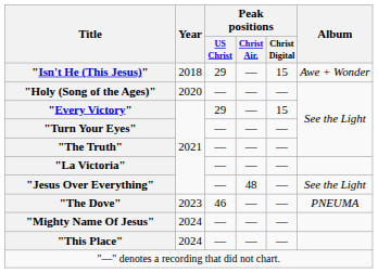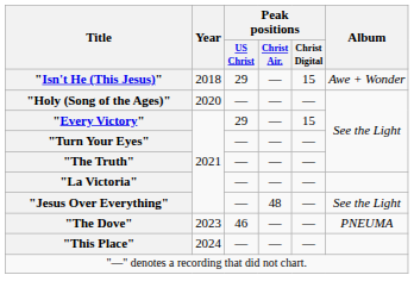 <table class="wikitable plainrowheaders" style="text-align:center;">
 <tr>
 <th rowspan="2" style="width:14em;">Title</th>
 <th rowspan="2">Year</th>
 <th colspan="3">Peak<br>positions</th>
 <th rowspan="2">Album</th>
 </tr>
 <tr style="font-size:smaller;">
 <th scope="col" style="width:3em;font-size:90%;"><a href='#'>US<br>Christ</a><br></th>
 <th scope="col" style="width:3em;font-size:90%;"><a href='#'>Christ<br>Air.</a><br></th>
 <th scope="col" style="width:3em;font-size:90%;">Christ<br>Digital<br></th>
 </tr>
 <tr>
 <th scope="row">"<a href='#'>Isn't He (This Jesus)</a>"<br></th>
 <td>2018</td>
 <td>29</td>
 <td>—</td>
 <td>15</td>
 <td><em>Awe + Wonder</em></td>
 </tr>
 <tr>
 <th scope="row">"Holy (Song of the Ages)"<br></th>
 <td>2020</td>
 <td>—</td>
 <td>—</td>
 <td>—</td>
 <td rowspan="4"><em>See the Light</em></td>
 </tr>
 <tr>
 <th scope="row">"<a href='#'>Every Victory</a>"<br></th>
 <td rowspan="5">2021</td>
 <td>29</td>
 <td>—</td>
 <td>15</td>
 </tr>
 <tr>
 <th scope="row">"Turn Your Eyes"<br></th>
 <td>—</td>
 <td>—</td>
 <td>—</td>
 </tr>
 <tr>
 <th scope="row">"The Truth"<br></th>
 <td>—</td>
 <td>—</td>
 <td>—</td>
 </tr>
 <tr>
 <th scope="row">"La Victoria"<br></th>
 <td>—</td>
 <td>—</td>
 <td>—</td>
 <td></td>
 </tr>
 <tr>
 <th scope="row">"Jesus Over Everything"<br></th>
 <td>—</td>
 <td>48</td>
 <td>—</td>
 <td><em>See the Light</em></td>
 </tr>
 <tr>
 <th scope="row">"The Dove"<br></th>
 <td>2023</td>
 <td>46</td>
 <td>—</td>
 <td>—</td>
 <td><em>PNEUMA</em></td>
 </tr>
 <tr>
-<th scope="row">"Mighty Name Of Jesus"<br></th>
-<td>2024</td>
-<td>—</td>
-<td>—</td>
-<td>—</td>
-<td></td>
-</tr>
-<tr>
 <th scope="row">"This Place"<br></th>
 <td>2024</td>
 <td>—</td>
 <td>—</td>
 <td>—</td>
 <td></td>
 </tr>
 <tr>
 <td colspan="6" style="font-size:90%">"—" denotes a recording that did not chart.</td>
 </tr>
 </table>
